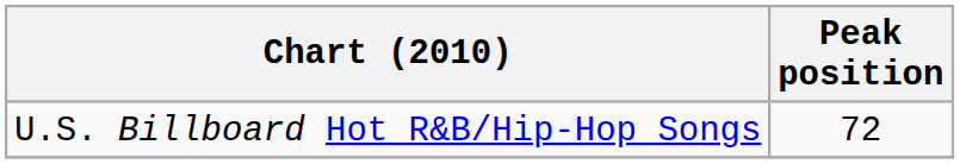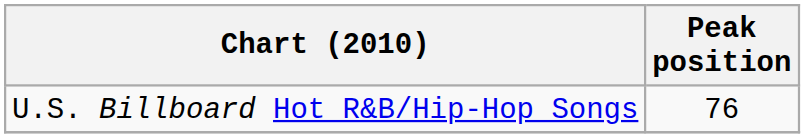 <table class="wikitable">
 <tr>
 <th>Chart (2010)</th>
 <th>Peak<br>position</th>
 </tr>
 <tr>
 <td>U.S. <em>Billboard</em> <a href='#'>Hot R&B/Hip-Hop Songs</a></td>
-<td style="text-align:center;">72</td>
+<td style="text-align:center;">76</td>
 </tr>
 <tr>
 </tr>
 </table>
